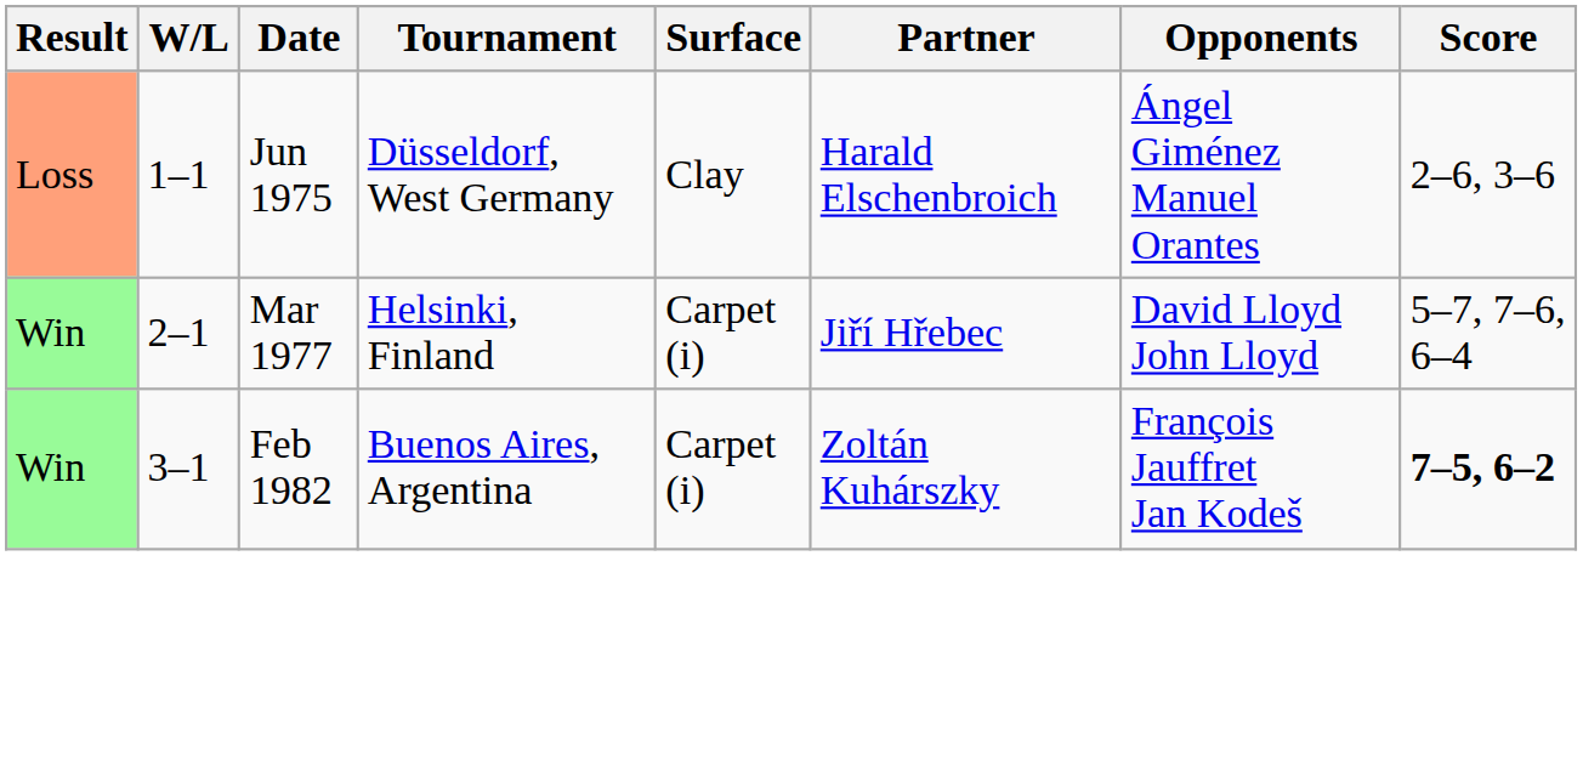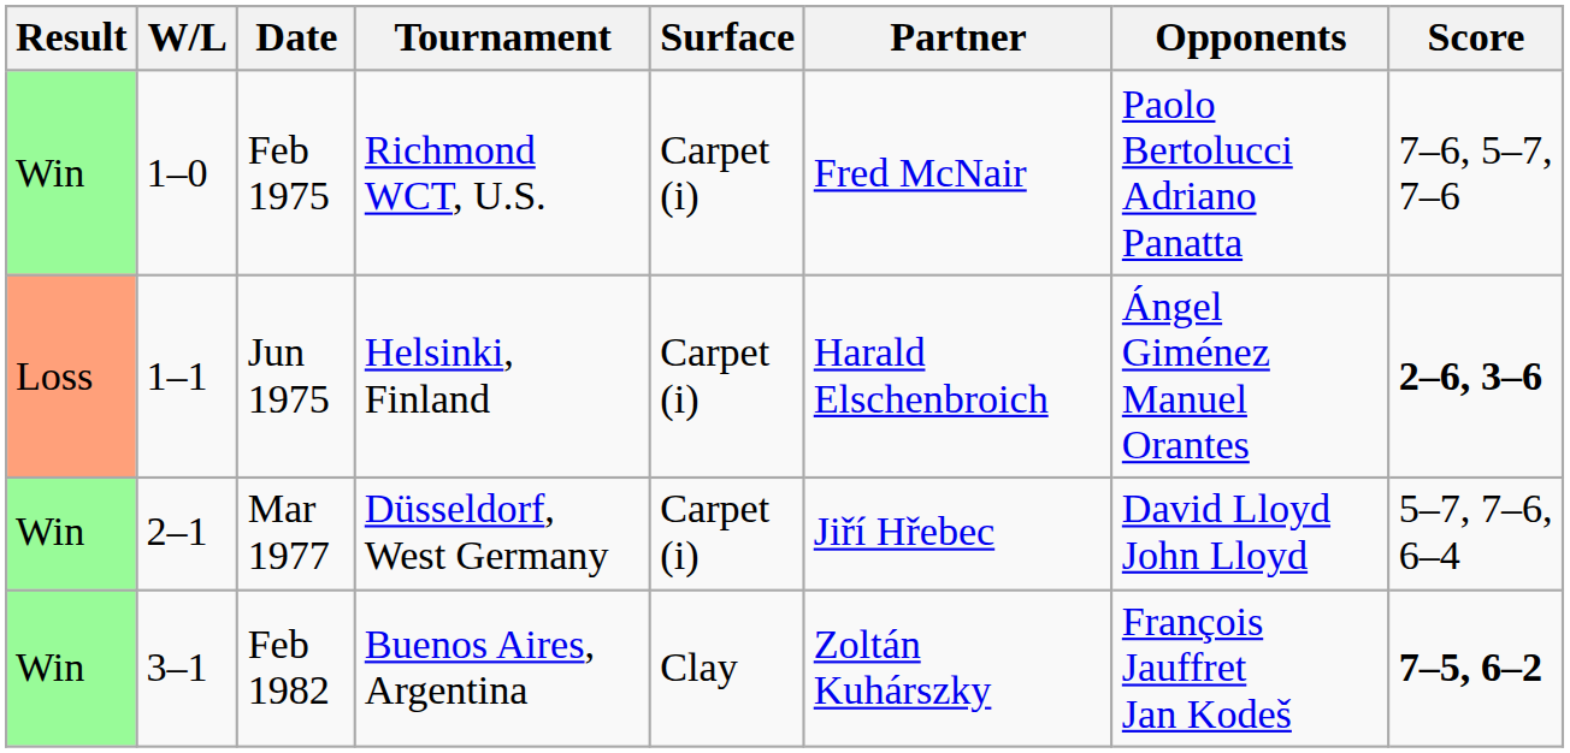 <table class="sortable wikitable">
 <tr>
 <th>Result</th>
 <th style="width:35px" class="unsortable">W/L</th>
 <th style="width:55px">Date</th>
 <th style="width:170px">Tournament</th>
 <th style="width:50px">Surface</th>
 <th style="width:170px">Partner</th>
 <th style="width:170px">Opponents</th>
 <th style="width:120px" class="unsortable">Score</th>
 </tr>
 <tr>
+<td style="background:#98fb98;">Win</td>
+<td>1–0</td>
+<td>Feb 1975</td>
+<td><a href='#'>Richmond WCT</a>, U.S.</td>
+<td>Carpet (i)</td>
+<td> <a href='#'>Fred McNair</a></td>
+<td> <a href='#'>Paolo Bertolucci</a> <br>  <a href='#'>Adriano Panatta</a></td>
+<td>7–6, 5–7, 7–6</td>
+</tr>
+<tr>
 <td style="background:#ffa07a;">Loss</td>
 <td>1–1</td>
 <td>Jun 1975</td>
-<td><a href='#'>Düsseldorf</a>, West Germany</td>
-<td>Clay</td>
+<td><a href='#'>Helsinki</a>, Finland</td>
+<td>Carpet (i)</td>
 <td> <a href='#'>Harald Elschenbroich</a></td>
 <td> <a href='#'>Ángel Giménez</a> <br>  <a href='#'>Manuel Orantes</a></td>
-<td>2–6, 3–6</td>
+<td><strong>2–6, 3–6</strong></td>
 </tr>
 <tr>
 <td style="background:#98fb98;">Win</td>
 <td>2–1</td>
 <td>Mar 1977</td>
-<td><a href='#'>Helsinki</a>, Finland</td>
+<td><a href='#'>Düsseldorf</a>, West Germany</td>
 <td>Carpet (i)</td>
 <td> <a href='#'>Jiří Hřebec</a></td>
 <td> <a href='#'>David Lloyd</a> <br>  <a href='#'>John Lloyd</a></td>
 <td>5–7, 7–6, 6–4</td>
 </tr>
 <tr>
 <td style="background:#98fb98;">Win</td>
 <td>3–1</td>
 <td>Feb 1982</td>
 <td><a href='#'>Buenos Aires</a>, Argentina</td>
-<td>Carpet (i)</td>
+<td>Clay</td>
 <td> <a href='#'>Zoltán Kuhárszky</a></td>
 <td> <a href='#'>François Jauffret</a> <br>  <a href='#'>Jan Kodeš</a></td>
 <td><strong>7–5, 6–2</strong></td>
 </tr>
 </table>
